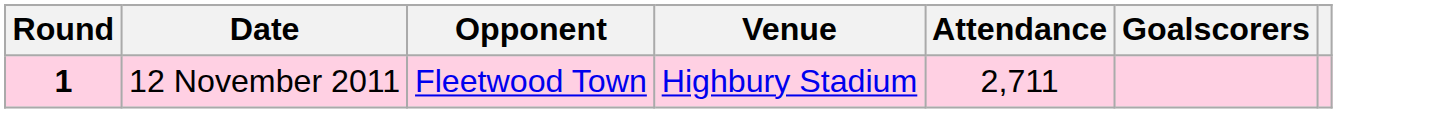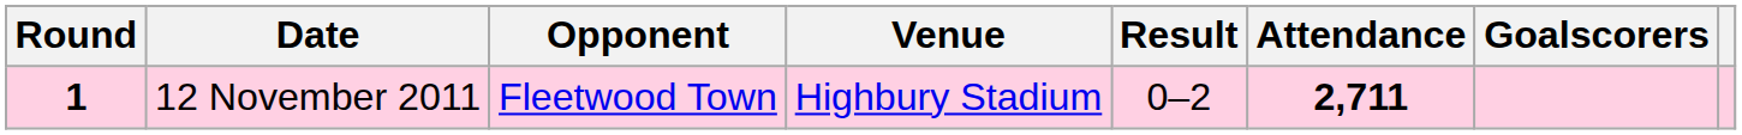 <table class="wikitable" style="text-align:center;">
 <tr>
 <th>Round</th>
 <th>Date</th>
 <th>Opponent</th>
 <th>Venue</th>
+<th>Result</th>
 <th>Attendance</th>
 <th>Goalscorers</th>
 <th></th>
 </tr>
 <tr style="background:#ffd0e3;">
 <td><strong>1</strong></td>
 <td>12 November 2011</td>
 <td><a href='#'>Fleetwood Town</a></td>
 <td><a href='#'>Highbury Stadium</a></td>
-<td>2,711</td>
+<td>0–2</td>
+<td><strong>2,711</strong></td>
 <td></td>
 <td></td>
 </tr>
 </table>
